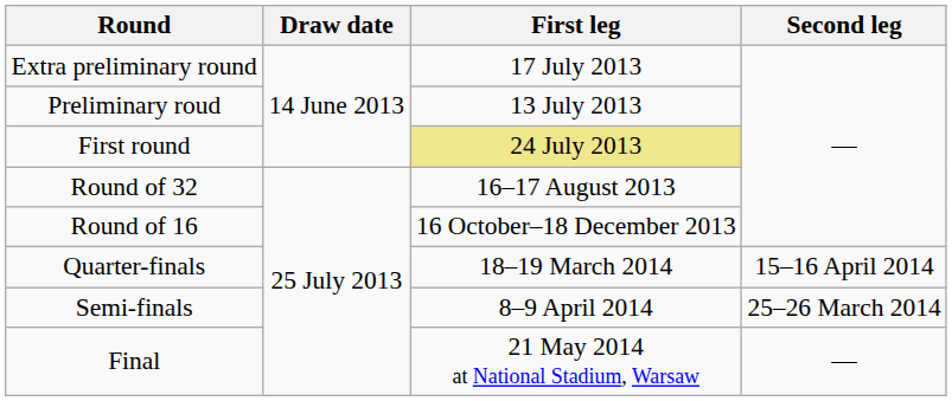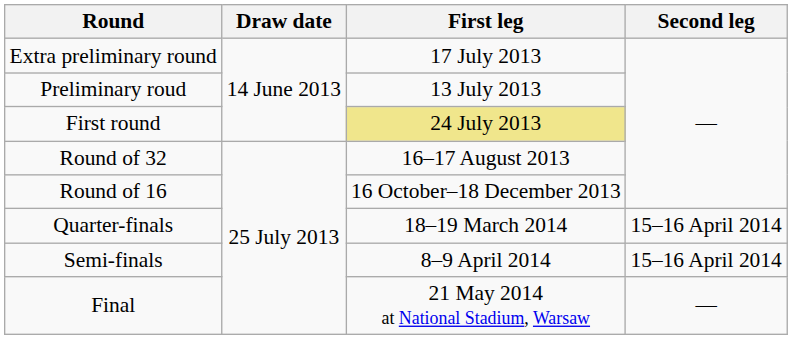 <table class="wikitable" style="text-align:center">
 <tr>
 <th>Round</th>
 <th>Draw date</th>
 <th>First leg</th>
 <th>Second leg</th>
 </tr>
 <tr>
 <td>Extra preliminary round</td>
 <td rowspan=3>14 June 2013</td>
 <td>17 July 2013</td>
 <td rowspan=5>—</td>
 </tr>
 <tr>
 <td>Preliminary roud</td>
 <td>13 July 2013</td>
 </tr>
 <tr>
 <td>First round</td>
 <td style="background: khaki;">24 July 2013</td>
 </tr>
 <tr>
 <td>Round of 32</td>
 <td rowspan=5>25 July 2013</td>
 <td>16–17 August 2013</td>
 </tr>
 <tr>
 <td>Round of 16</td>
 <td>16 October–18 December 2013</td>
 </tr>
 <tr>
 <td>Quarter-finals</td>
 <td>18–19 March 2014</td>
 <td>15–16 April 2014</td>
 </tr>
 <tr>
 <td>Semi-finals</td>
 <td>8–9 April 2014</td>
-<td>25–26 March 2014</td>
+<td>15–16 April 2014</td>
 </tr>
 <tr>
 <td>Final</td>
 <td>21 May 2014<br><small>at <a href='#'>National Stadium</a>, <a href='#'>Warsaw</a></small></td>
 <td>—</td>
 </tr>
 </table>
